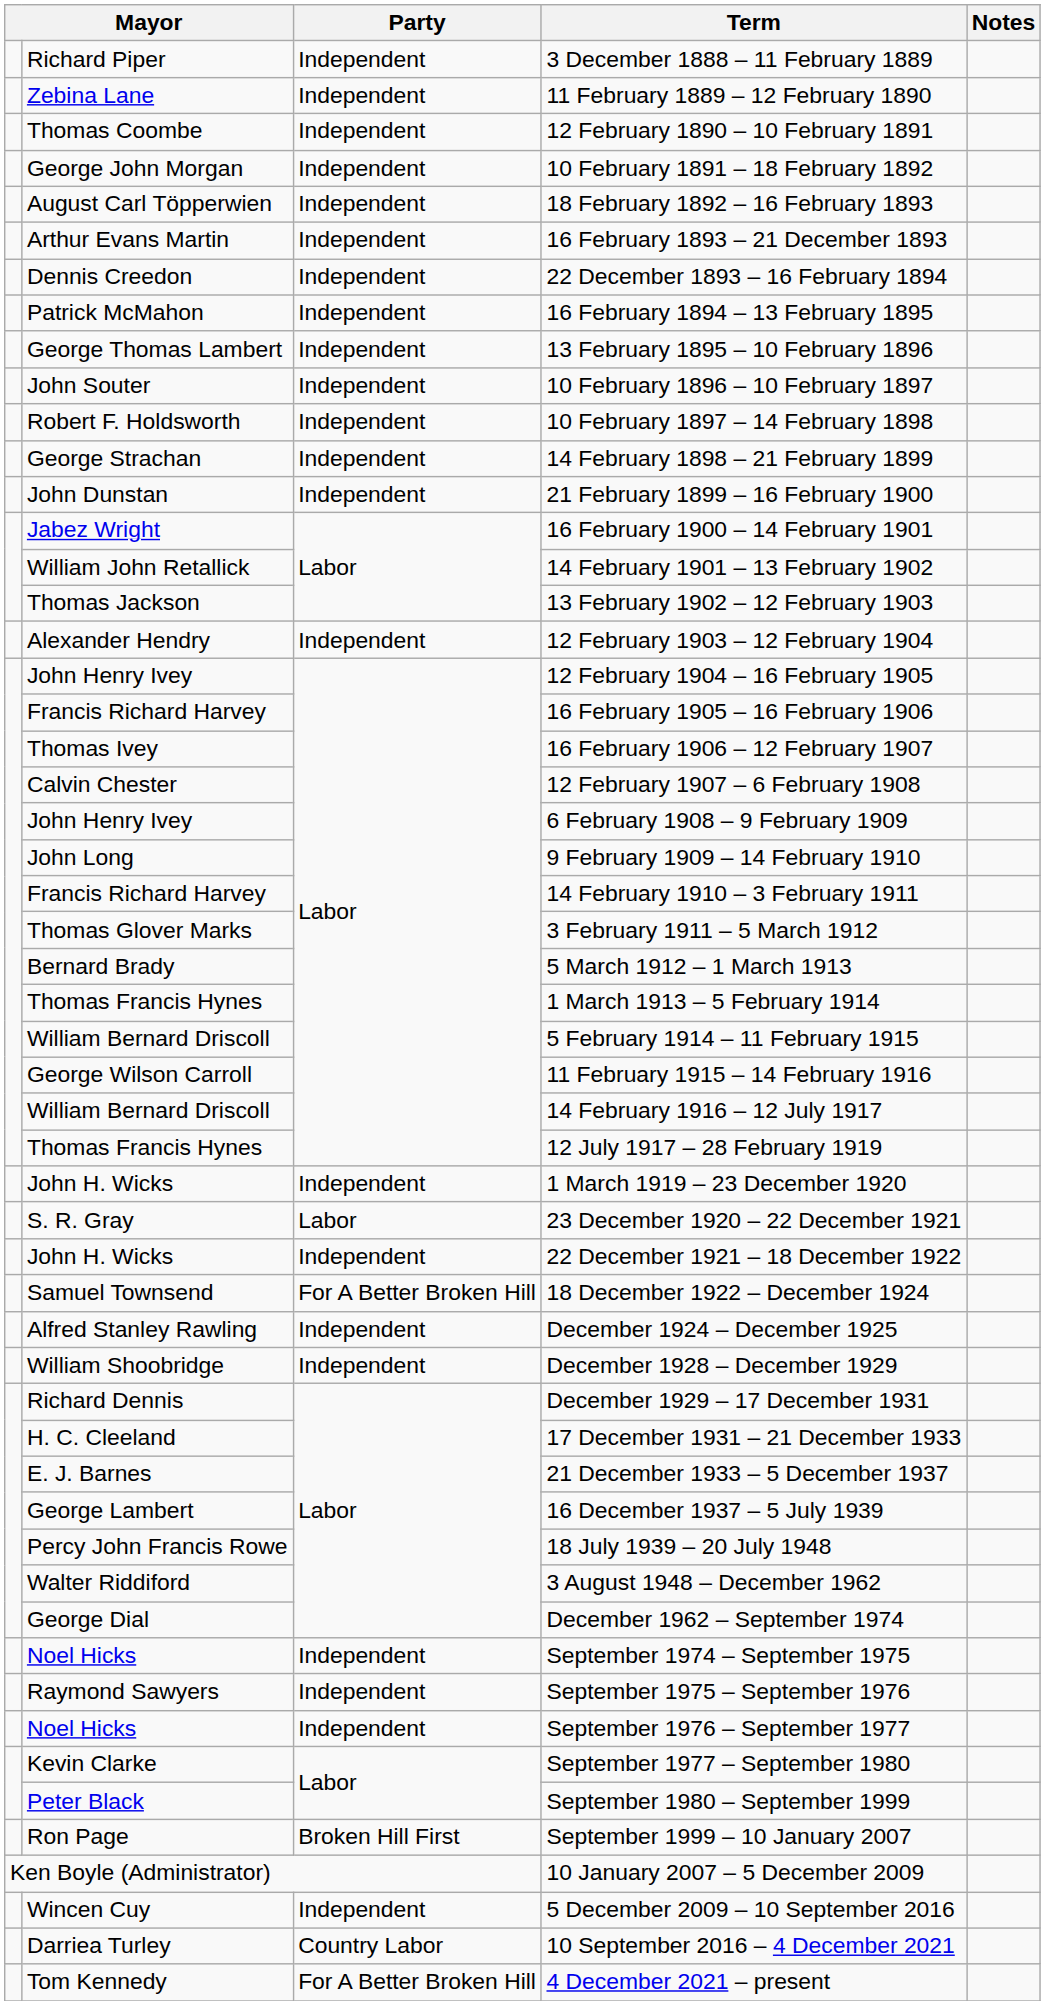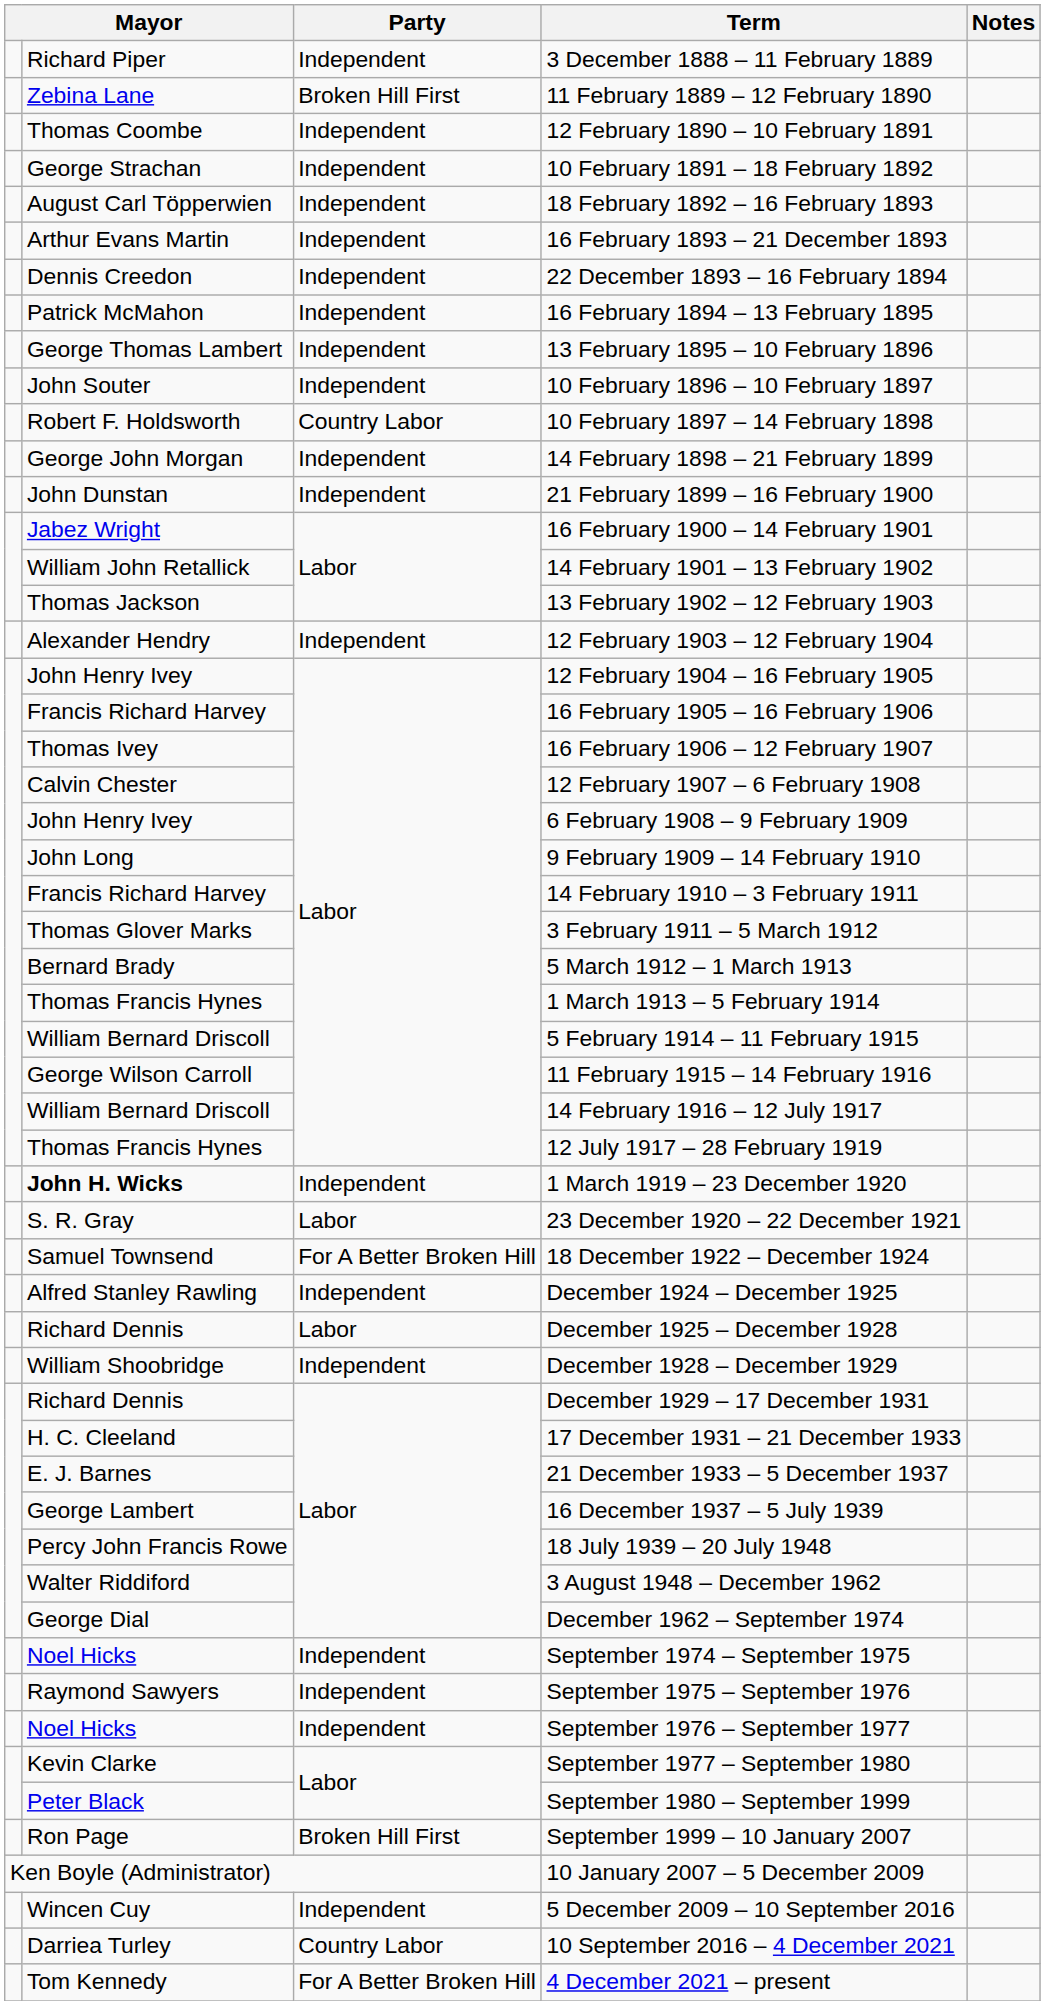 <table class="wikitable">
 <tr>
 <th colspan="2">Mayor</th>
 <th>Party</th>
 <th>Term</th>
 <th>Notes</th>
 </tr>
 <tr>
 <td> </td>
 <td>Richard Piper</td>
 <td>Independent</td>
 <td>3 December 1888 – 11 February 1889</td>
 <td></td>
 </tr>
 <tr>
 <td> </td>
 <td><a href='#'>Zebina Lane</a></td>
-<td>Independent</td>
+<td>Broken Hill First</td>
 <td>11 February 1889 – 12 February 1890</td>
 <td></td>
 </tr>
 <tr>
 <td> </td>
 <td>Thomas Coombe</td>
 <td>Independent</td>
 <td>12 February 1890 – 10 February 1891</td>
 <td></td>
 </tr>
 <tr>
 <td> </td>
-<td>George John Morgan</td>
+<td>George Strachan</td>
 <td>Independent</td>
 <td>10 February 1891 – 18 February 1892</td>
 <td></td>
 </tr>
 <tr>
 <td> </td>
 <td>August Carl Töpperwien</td>
 <td>Independent</td>
 <td>18 February 1892 – 16 February 1893</td>
 <td></td>
 </tr>
 <tr>
 <td> </td>
 <td>Arthur Evans Martin</td>
 <td>Independent</td>
 <td>16 February 1893 –  21 December 1893</td>
 <td></td>
 </tr>
 <tr>
 <td> </td>
 <td>Dennis Creedon</td>
 <td>Independent</td>
 <td>22 December 1893 – 16 February 1894</td>
 <td></td>
 </tr>
 <tr>
 <td> </td>
 <td>Patrick McMahon</td>
 <td>Independent</td>
 <td>16 February 1894 – 13 February 1895</td>
 <td></td>
 </tr>
 <tr>
 <td> </td>
 <td>George Thomas Lambert</td>
 <td>Independent</td>
 <td>13 February 1895 – 10 February 1896</td>
 <td></td>
 </tr>
 <tr>
 <td> </td>
 <td>John Souter</td>
 <td>Independent</td>
 <td>10 February 1896 – 10 February 1897</td>
 <td></td>
 </tr>
 <tr>
 <td> </td>
 <td>Robert F. Holdsworth</td>
-<td>Independent</td>
+<td>Country Labor</td>
 <td>10 February 1897 – 14 February 1898</td>
 <td></td>
 </tr>
 <tr>
 <td> </td>
-<td>George Strachan</td>
+<td>George John Morgan</td>
 <td>Independent</td>
 <td>14 February 1898 – 21 February 1899</td>
 <td></td>
 </tr>
 <tr>
 <td> </td>
 <td>John Dunstan</td>
 <td>Independent</td>
 <td>21 February 1899 – 16 February 1900</td>
 <td></td>
 </tr>
 <tr>
 <td rowspan=3 > </td>
 <td><a href='#'>Jabez Wright</a></td>
 <td rowspan=3>Labor</td>
 <td>16 February 1900 – 14 February 1901</td>
 <td></td>
 </tr>
 <tr>
 <td>William John Retallick</td>
 <td>14 February 1901 – 13 February 1902</td>
 <td></td>
 </tr>
 <tr>
 <td>Thomas Jackson</td>
 <td>13 February 1902 – 12 February 1903</td>
 <td></td>
 </tr>
 <tr>
 <td> </td>
 <td>Alexander Hendry</td>
 <td>Independent</td>
 <td>12 February 1903 – 12 February 1904</td>
 <td></td>
 </tr>
 <tr>
 <td rowspan=14 > </td>
 <td>John Henry Ivey</td>
 <td rowspan=14>Labor</td>
 <td>12 February 1904 – 16 February 1905</td>
 <td></td>
 </tr>
 <tr>
 <td>Francis Richard Harvey</td>
 <td>16 February 1905 – 16 February 1906</td>
 <td></td>
 </tr>
 <tr>
 <td>Thomas Ivey</td>
 <td>16 February 1906 – 12 February 1907</td>
 <td></td>
 </tr>
 <tr>
 <td>Calvin Chester</td>
 <td>12 February 1907 – 6 February 1908</td>
 <td></td>
 </tr>
 <tr>
 <td>John Henry Ivey</td>
 <td>6 February 1908 – 9 February 1909</td>
 <td></td>
 </tr>
 <tr>
 <td>John Long</td>
 <td>9 February 1909 – 14 February 1910</td>
 <td></td>
 </tr>
 <tr>
 <td>Francis Richard Harvey</td>
 <td>14 February 1910 – 3 February 1911</td>
 <td></td>
 </tr>
 <tr>
 <td>Thomas Glover Marks</td>
 <td>3 February 1911 – 5 March 1912</td>
 <td></td>
 </tr>
 <tr>
 <td>Bernard Brady</td>
 <td>5 March 1912 – 1 March 1913</td>
 <td></td>
 </tr>
 <tr>
 <td>Thomas Francis Hynes</td>
 <td>1 March 1913 – 5 February 1914</td>
 <td></td>
 </tr>
 <tr>
 <td>William Bernard Driscoll</td>
 <td>5 February 1914 – 11 February 1915</td>
 <td></td>
 </tr>
 <tr>
 <td>George Wilson Carroll</td>
 <td>11 February 1915 – 14 February 1916</td>
 <td></td>
 </tr>
 <tr>
 <td>William Bernard Driscoll</td>
 <td>14 February 1916 – 12 July 1917</td>
 <td></td>
 </tr>
 <tr>
 <td>Thomas Francis Hynes</td>
 <td>12 July 1917 – 28 February 1919</td>
 <td></td>
 </tr>
 <tr>
 <td rowspan=1 > </td>
-<td>John H. Wicks</td>
+<td><strong>John H. Wicks</strong></td>
 <td rowspan=1>Independent</td>
 <td>1 March 1919 – 23 December 1920</td>
 <td></td>
 </tr>
 <tr>
 <td rowspan=1 > </td>
 <td>S. R. Gray</td>
 <td rowspan=1>Labor</td>
 <td>23 December 1920 – 22 December 1921</td>
-<td></td>
-</tr>
-<tr>
-<td rowspan=1 > </td>
-<td>John H. Wicks</td>
-<td rowspan=1>Independent</td>
-<td>22 December 1921 – 18 December 1922</td>
 <td></td>
 </tr>
 <tr>
 <td rowspan=1 > </td>
 <td>Samuel Townsend</td>
 <td>For A Better Broken Hill</td>
 <td>18 December 1922 – December 1924</td>
 <td></td>
 </tr>
 <tr>
 <td rowspan=1 > </td>
 <td>Alfred Stanley Rawling</td>
 <td rowspan=1>Independent</td>
 <td>December 1924 – December 1925</td>
+<td></td>
+</tr>
+<tr>
+<td rowspan=1 > </td>
+<td>Richard Dennis</td>
+<td rowspan=1>Labor</td>
+<td>December 1925 – December 1928</td>
 <td></td>
 </tr>
 <tr>
 <td> </td>
 <td>William Shoobridge</td>
 <td>Independent</td>
 <td>December 1928 – December 1929</td>
 <td></td>
 </tr>
 <tr>
 <td rowspan=7 > </td>
 <td>Richard Dennis</td>
 <td rowspan=7>Labor</td>
 <td>December 1929 – 17 December 1931</td>
 <td></td>
 </tr>
 <tr>
 <td>H. C. Cleeland</td>
 <td>17 December 1931 – 21 December 1933</td>
 <td></td>
 </tr>
 <tr>
 <td>E. J. Barnes</td>
 <td>21 December 1933 – 5 December 1937</td>
 <td></td>
 </tr>
 <tr>
 <td>George Lambert</td>
 <td>16 December 1937 – 5 July 1939</td>
 <td></td>
 </tr>
 <tr>
 <td>Percy John Francis Rowe</td>
 <td>18 July 1939 – 20 July 1948</td>
 <td></td>
 </tr>
 <tr>
 <td>Walter Riddiford</td>
 <td>3 August 1948 – December 1962</td>
 <td></td>
 </tr>
 <tr>
 <td>George Dial</td>
 <td>December 1962 – September 1974</td>
 <td></td>
 </tr>
 <tr>
 <td> </td>
 <td><a href='#'>Noel Hicks</a></td>
 <td>Independent</td>
 <td>September 1974 – September 1975</td>
 <td></td>
 </tr>
 <tr>
 <td> </td>
 <td>Raymond Sawyers</td>
 <td>Independent</td>
 <td>September 1975 – September 1976</td>
 <td></td>
 </tr>
 <tr>
 <td> </td>
 <td><a href='#'>Noel Hicks</a></td>
 <td>Independent</td>
 <td>September 1976 – September 1977</td>
 <td></td>
 </tr>
 <tr>
 <td rowspan=2 > </td>
 <td>Kevin Clarke</td>
 <td rowspan=2>Labor</td>
 <td>September 1977 – September 1980</td>
 <td></td>
 </tr>
 <tr>
 <td><a href='#'>Peter Black</a></td>
 <td>September 1980 – September 1999</td>
 <td></td>
 </tr>
 <tr>
 <td> </td>
 <td>Ron Page</td>
 <td>Broken Hill First</td>
 <td>September 1999 – 10 January 2007</td>
 <td></td>
 </tr>
 <tr>
 <td colspan=3>Ken Boyle (Administrator)</td>
 <td>10 January 2007 – 5 December 2009</td>
 <td></td>
 </tr>
 <tr>
 <td> </td>
 <td>Wincen Cuy</td>
 <td>Independent</td>
 <td>5 December 2009 – 10 September 2016</td>
 <td></td>
 </tr>
 <tr>
 <td> </td>
 <td>Darriea Turley </td>
 <td>Country Labor</td>
 <td>10 September 2016 – <a href='#'>4 December 2021</a></td>
 <td></td>
 </tr>
 <tr>
 <td> </td>
 <td>Tom Kennedy</td>
 <td>For A Better Broken Hill</td>
 <td><a href='#'>4 December 2021</a> – present</td>
 <td></td>
 </tr>
 </table>
